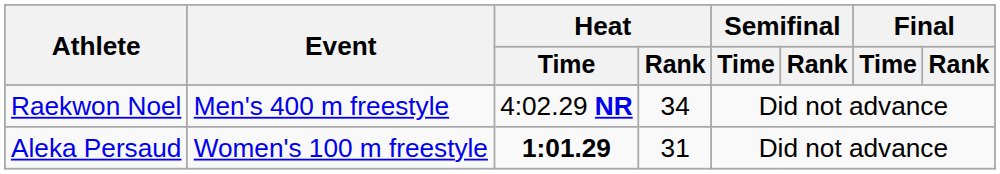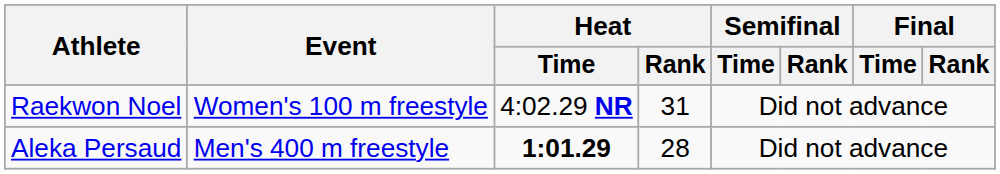 <table class=wikitable style="font-size:90%">
 <tr>
 <th rowspan="2">Athlete</th>
 <th rowspan="2">Event</th>
 <th colspan="2">Heat</th>
 <th colspan="2">Semifinal</th>
 <th colspan="2">Final</th>
 </tr>
 <tr style="font-size:95%">
 <th>Time</th>
 <th>Rank</th>
 <th>Time</th>
 <th>Rank</th>
 <th>Time</th>
 <th>Rank</th>
 </tr>
 <tr align=center>
 <td align=left><a href='#'>Raekwon Noel</a></td>
-<td align=left><a href='#'>Men's 400 m freestyle</a></td>
+<td align=left><a href='#'>Women's 100 m freestyle</a></td>
 <td>4:02.29 <strong><a href='#'>NR</a></strong></td>
-<td>34</td>
+<td>31</td>
 <td colspan="4">Did not advance</td>
 </tr>
 <tr align=center>
 <td align=left><a href='#'>Aleka Persaud</a></td>
-<td align=left><a href='#'>Women's 100 m freestyle</a></td>
+<td align=left><a href='#'>Men's 400 m freestyle</a></td>
 <td><strong>1:01.29</strong></td>
-<td>31</td>
+<td>28</td>
 <td colspan="4">Did not advance</td>
 </tr>
 </table>
